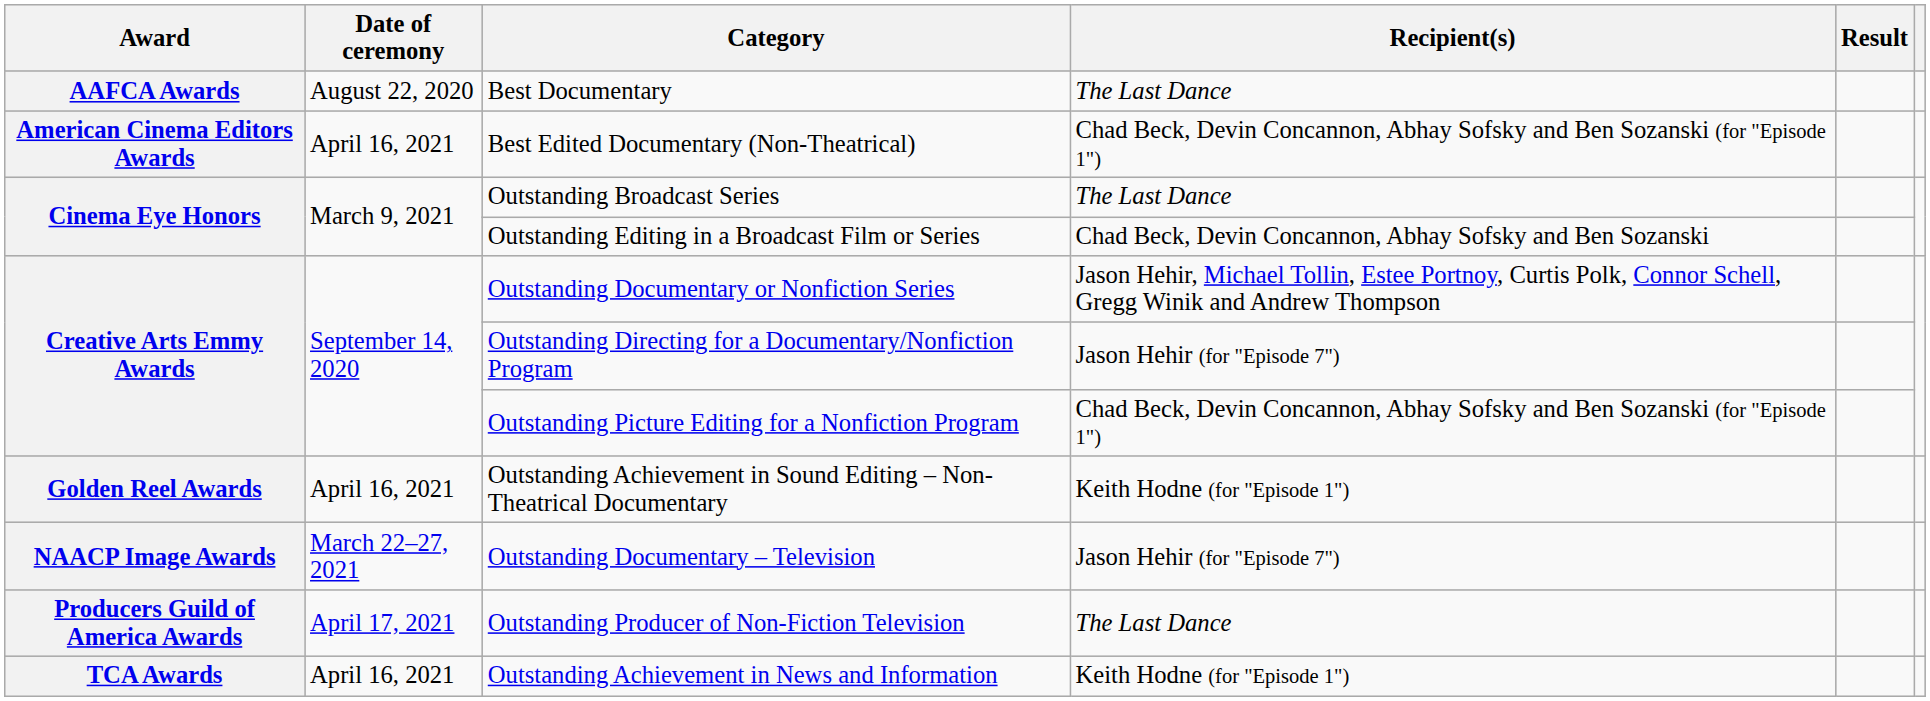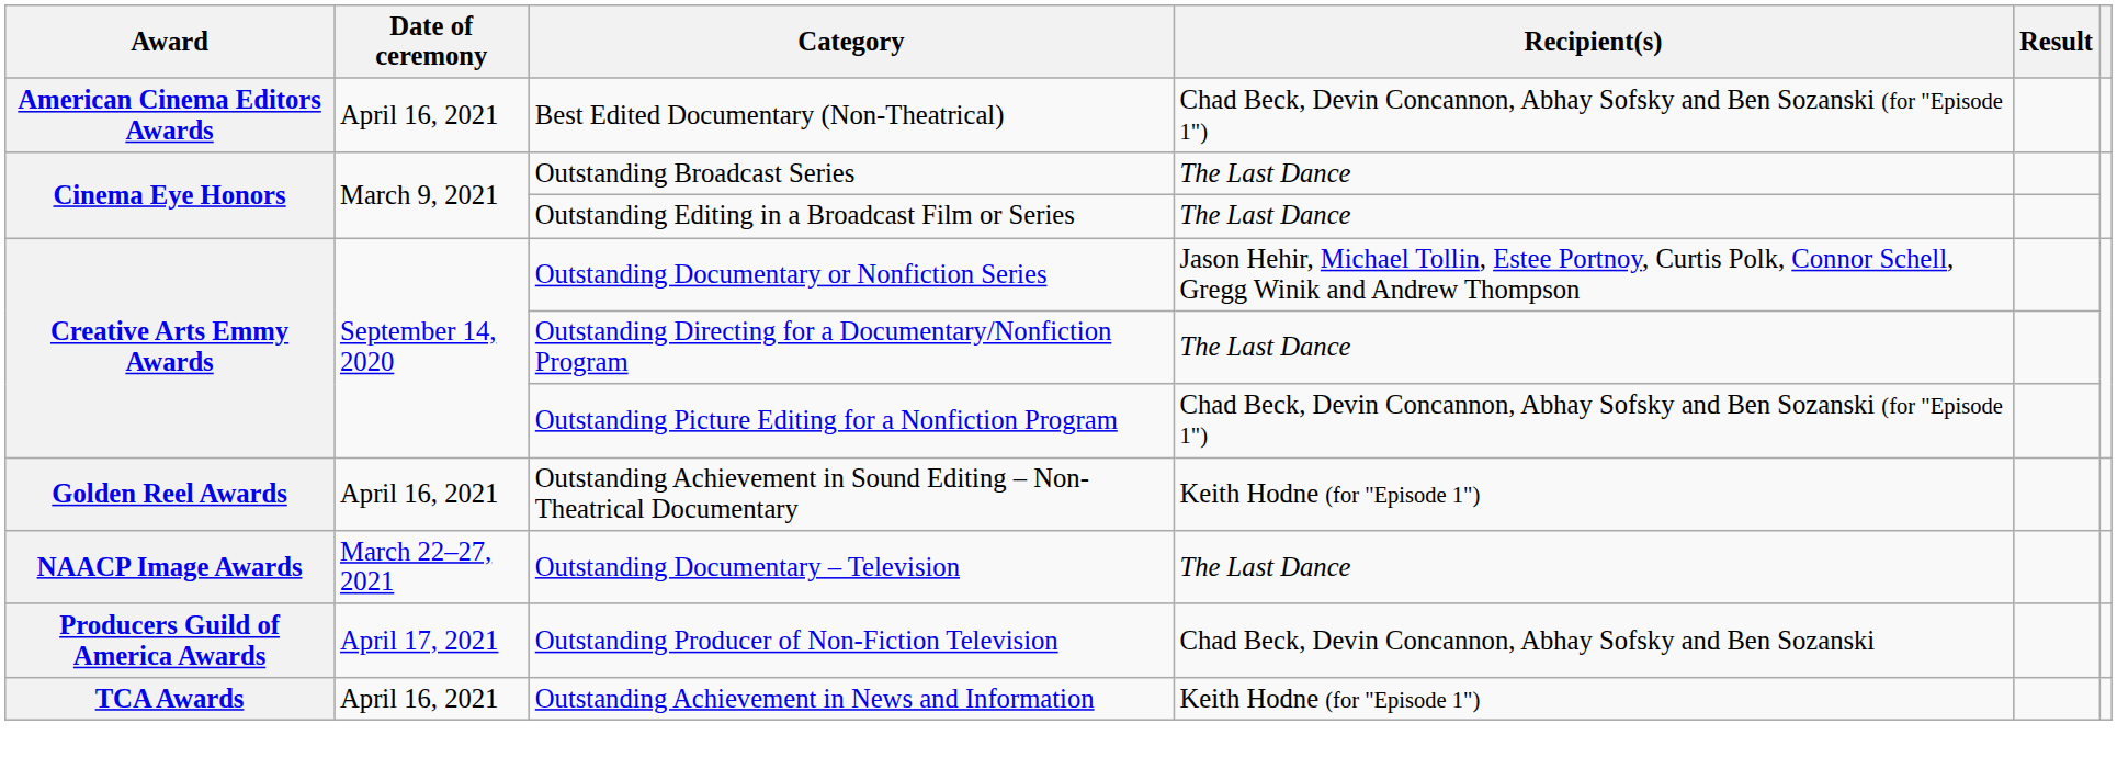 <table class="wikitable plainrowheaders sortable">
 <tr>
 <th scope="col">Award</th>
 <th scope="col">Date of ceremony</th>
 <th scope="col">Category</th>
 <th scope="col">Recipient(s)</th>
 <th scope="col">Result</th>
 <th scope="col" class="unsortable"></th>
-</tr>
-<tr>
-<th scope="row"><a href='#'>AAFCA Awards</a></th>
-<td>August 22, 2020</td>
-<td>Best Documentary</td>
-<td data-sort-value="Last Dance, The"><em>The Last Dance</em></td>
-<td></td>
-<td style="text-align:center;"></td>
 </tr>
 <tr>
 <th scope="row"><a href='#'>American Cinema Editors Awards</a></th>
 <td>April 16, 2021</td>
 <td>Best Edited Documentary (Non-Theatrical)</td>
 <td>Chad Beck, Devin Concannon, Abhay Sofsky and Ben Sozanski <small>(for "Episode 1")</small></td>
 <td></td>
 <td style="text-align:center;"></td>
 </tr>
 <tr>
 <th scope="row" rowspan="2"><a href='#'>Cinema Eye Honors</a></th>
 <td rowspan="2">March 9, 2021</td>
 <td>Outstanding Broadcast Series</td>
 <td data-sort-value="Last Dance, The"><em>The Last Dance</em></td>
 <td></td>
 <td style="text-align:center;" rowspan="2"></td>
 </tr>
 <tr>
 <td>Outstanding Editing in a Broadcast Film or Series</td>
-<td data-sort-value="Beck, Chad, Devin Concannon, Abhay Sofsky, Ben Sozanski">Chad Beck, Devin Concannon, Abhay Sofsky and Ben Sozanski</td>
+<td data-sort-value="Last Dance, The"><em>The Last Dance</em></td>
 <td></td>
 </tr>
 <tr>
 <th scope="row" rowspan="3"><a href='#'>Creative Arts Emmy Awards</a></th>
 <td rowspan="3"><a href='#'>September 14, 2020</a></td>
 <td><a href='#'>Outstanding Documentary or Nonfiction Series</a></td>
 <td data-sort-value="Hehir, Jason, Mike Tollin, Estee Portnoy, Curtis Polk, Connor Schell, Gregg Winik and Andrew Thompson">Jason Hehir, <a href='#'>Michael Tollin</a>, <a href='#'>Estee Portnoy</a>, Curtis Polk, <a href='#'>Connor Schell</a>, Gregg Winik and Andrew Thompson</td>
 <td></td>
 <td style="text-align:center;" rowspan="3"></td>
 </tr>
 <tr>
 <td><a href='#'>Outstanding Directing for a Documentary/Nonfiction Program</a></td>
-<td data-sort-value="Hehir, Jason">Jason Hehir <small>(for "Episode 7")</small></td>
+<td data-sort-value="Last Dance, The"><em>The Last Dance</em></td>
 <td></td>
 </tr>
 <tr>
 <td><a href='#'>Outstanding Picture Editing for a Nonfiction Program</a></td>
 <td data-sort-value="Beck, Chad, Devin Concannon, Abhay Sofsky, Ben Sozanski">Chad Beck, Devin Concannon, Abhay Sofsky and Ben Sozanski <small>(for "Episode 1")</small></td>
 <td></td>
 </tr>
 <tr>
 <th scope="row"><a href='#'>Golden Reel Awards</a></th>
 <td>April 16, 2021</td>
 <td>Outstanding Achievement in Sound Editing – Non-Theatrical Documentary</td>
 <td>Keith Hodne <small>(for "Episode 1")</small></td>
 <td></td>
 <td style="text-align:center;"></td>
 </tr>
 <tr>
 <th scope="row"><a href='#'>NAACP Image Awards</a></th>
 <td><a href='#'>March 22–27, 2021</a></td>
 <td><a href='#'>Outstanding Documentary – Television</a></td>
-<td data-sort-value="Hehir, Jason">Jason Hehir <small>(for "Episode 7")</small></td>
+<td data-sort-value="Last Dance, The"><em>The Last Dance</em></td>
 <td></td>
 <td style="text-align:center;"></td>
 </tr>
 <tr>
 <th scope="row"><a href='#'>Producers Guild of America Awards</a></th>
 <td><a href='#'>April 17, 2021</a></td>
 <td><a href='#'>Outstanding Producer of Non-Fiction Television</a></td>
-<td data-sort-value="Last Dance, The"><em>The Last Dance</em></td>
+<td data-sort-value="Beck, Chad, Devin Concannon, Abhay Sofsky, Ben Sozanski">Chad Beck, Devin Concannon, Abhay Sofsky and Ben Sozanski</td>
 <td></td>
 <td style="text-align:center;"></td>
 </tr>
 <tr>
 <th scope="row"><a href='#'>TCA Awards</a></th>
 <td>April 16, 2021</td>
 <td><a href='#'>Outstanding Achievement in News and Information</a></td>
 <td>Keith Hodne <small>(for "Episode 1")</small></td>
 <td></td>
 <td style="text-align:center;"></td>
 </tr>
 </table>
